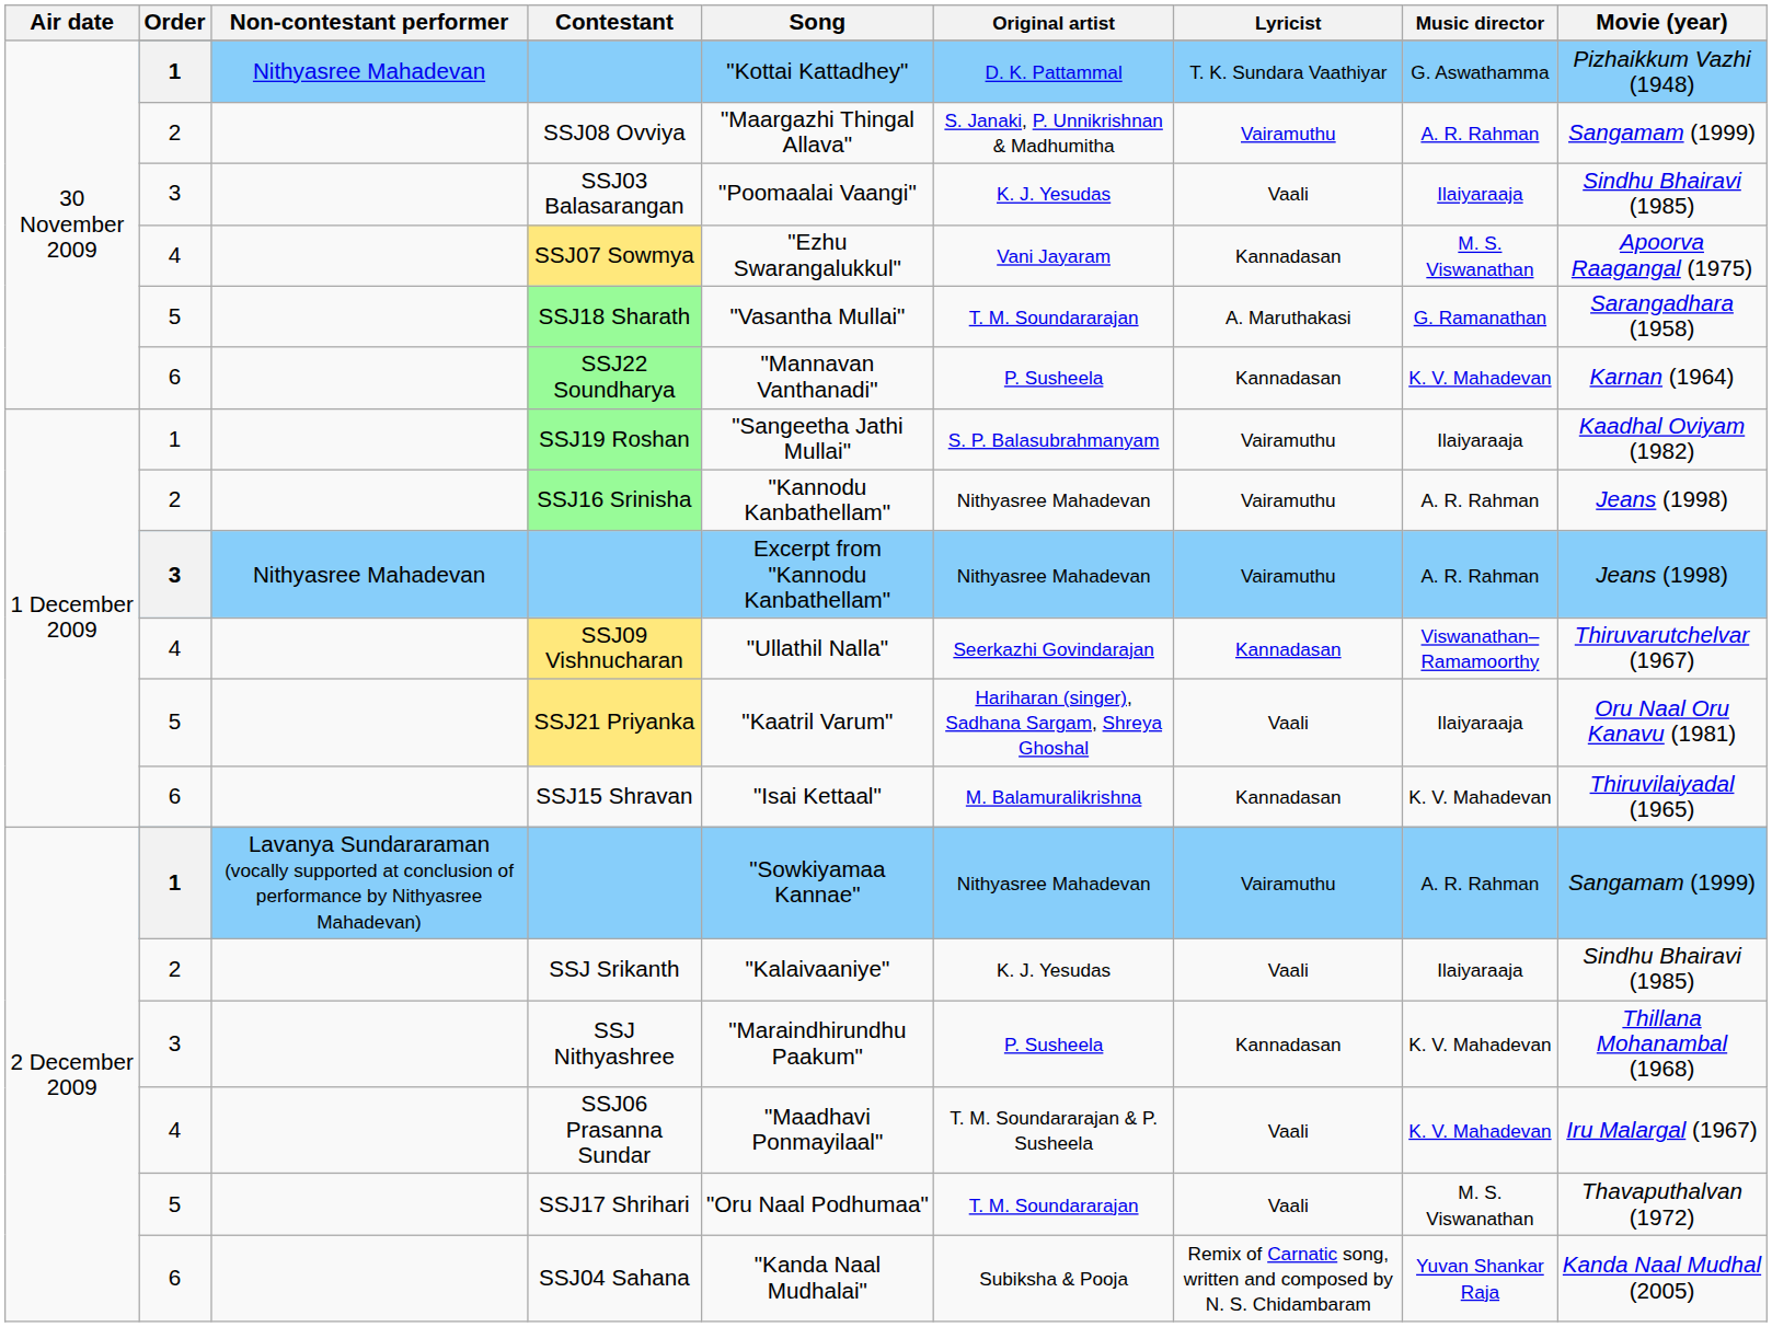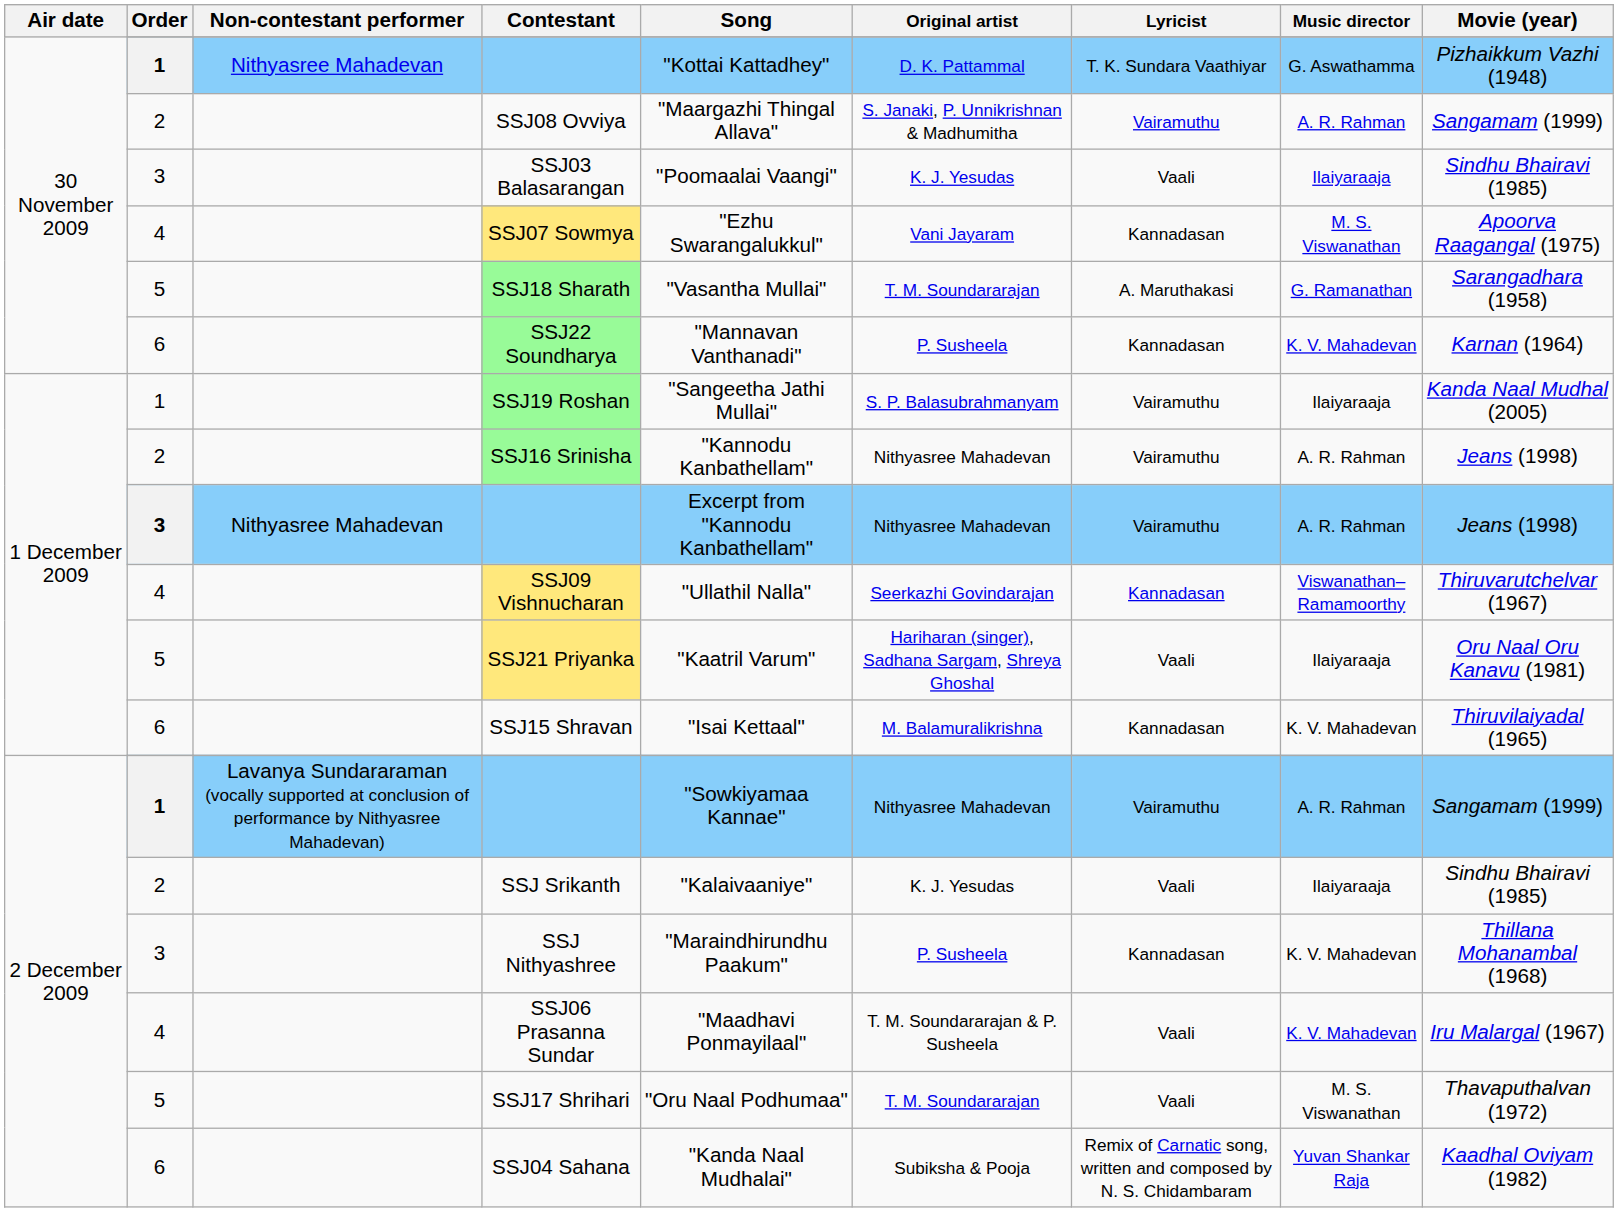 <table class="wikitable sortable sticky-header" style="text-align: center; width: auto;">
 <tr style="background:lightgrey; text-align:center;">
 <th>Air date</th>
 <th>Order</th>
 <th>Non-contestant performer</th>
 <th>Contestant</th>
 <th>Song</th>
 <th><small>Original artist</small></th>
 <th><small>Lyricist</small></th>
 <th><small>Music director</small></th>
 <th>Movie (year)</th>
 </tr>
 <tr>
 <td rowspan=7>30 November 2009</td>
 </tr>
 <tr style="background:lightskyblue">
 <th scope="row">1</th>
 <td><a href='#'>Nithyasree Mahadevan</a></td>
 <td></td>
 <td>"Kottai Kattadhey"</td>
 <td><small><a href='#'>D. K. Pattammal</a></small></td>
 <td><small>T. K. Sundara Vaathiyar</small></td>
 <td><small>G. Aswathamma</small></td>
 <td><em>Pizhaikkum Vazhi</em> (1948)</td>
 </tr>
 <tr>
 <td>2</td>
 <td></td>
 <td>SSJ08 Ovviya</td>
 <td>"Maargazhi Thingal Allava"</td>
 <td><small><a href='#'>S. Janaki</a>, <a href='#'>P. Unnikrishnan</a> & Madhumitha</small></td>
 <td><small><a href='#'>Vairamuthu</a></small></td>
 <td><small><a href='#'>A. R. Rahman</a></small></td>
 <td><em><a href='#'>Sangamam</a></em> (1999)</td>
 </tr>
 <tr>
 <td>3</td>
 <td></td>
 <td>SSJ03 Balasarangan</td>
 <td>"Poomaalai Vaangi"</td>
 <td><small><a href='#'>K. J. Yesudas</a></small></td>
 <td><small>Vaali</small></td>
 <td><small><a href='#'>Ilaiyaraaja</a></small></td>
 <td><em><a href='#'>Sindhu Bhairavi</a></em> (1985)</td>
 </tr>
 <tr>
 <td>4</td>
 <td></td>
 <td style="background:#ffe87c">SSJ07 Sowmya</td>
 <td>"Ezhu Swarangalukkul"</td>
 <td><small><a href='#'>Vani Jayaram</a></small></td>
 <td><small>Kannadasan</small></td>
 <td><small><a href='#'>M. S. Viswanathan</a></small></td>
 <td><em><a href='#'>Apoorva Raagangal</a></em> (1975)</td>
 </tr>
 <tr>
 <td>5</td>
 <td></td>
 <td style="background:palegreen">SSJ18 Sharath</td>
 <td>"Vasantha Mullai"</td>
 <td><small><a href='#'>T. M. Soundararajan</a></small></td>
 <td><small>A. Maruthakasi</small></td>
 <td><small><a href='#'>G. Ramanathan</a></small></td>
 <td><em><a href='#'>Sarangadhara</a></em> (1958)</td>
 </tr>
 <tr>
 <td>6</td>
 <td></td>
 <td style="background:palegreen">SSJ22 Soundharya</td>
 <td>"Mannavan Vanthanadi"</td>
 <td><small><a href='#'>P. Susheela</a></small></td>
 <td><small>Kannadasan</small></td>
 <td><small><a href='#'>K. V. Mahadevan</a></small></td>
 <td><em><a href='#'>Karnan</a></em> (1964)</td>
 </tr>
 <tr>
 <td rowspan=6>1 December 2009</td>
 <td>1</td>
 <td></td>
 <td style="background:palegreen">SSJ19 Roshan</td>
 <td>"Sangeetha Jathi Mullai"</td>
 <td><small><a href='#'>S. P. Balasubrahmanyam</a></small></td>
 <td><small>Vairamuthu</small></td>
 <td><small>Ilaiyaraaja</small></td>
-<td><em><a href='#'>Kaadhal Oviyam</a></em> (1982)</td>
+<td><em><a href='#'>Kanda Naal Mudhal</a></em> (2005)</td>
 </tr>
 <tr>
 <td>2</td>
 <td></td>
 <td style="background:palegreen">SSJ16 Srinisha</td>
 <td>"Kannodu Kanbathellam"</td>
 <td><small>Nithyasree Mahadevan</small></td>
 <td><small>Vairamuthu</small></td>
 <td><small>A. R. Rahman</small></td>
 <td><em><a href='#'>Jeans</a></em> (1998)</td>
 </tr>
 <tr style="background:lightskyblue">
 <th scope="row">3</th>
 <td>Nithyasree Mahadevan</td>
 <td></td>
 <td>Excerpt from "Kannodu Kanbathellam"</td>
 <td><small>Nithyasree Mahadevan</small></td>
 <td><small>Vairamuthu</small></td>
 <td><small>A. R. Rahman</small></td>
 <td><em>Jeans</em> (1998)</td>
 </tr>
 <tr>
 <td>4</td>
 <td></td>
 <td style="background:#ffe87c">SSJ09 Vishnucharan</td>
 <td>"Ullathil Nalla"</td>
 <td><small><a href='#'>Seerkazhi Govindarajan</a></small></td>
 <td><small><a href='#'>Kannadasan</a></small></td>
 <td><small><a href='#'>Viswanathan–Ramamoorthy</a></small></td>
 <td><em><a href='#'>Thiruvarutchelvar</a></em> (1967)</td>
 </tr>
 <tr>
 <td>5</td>
 <td></td>
 <td style="background:#ffe87c">SSJ21 Priyanka</td>
 <td>"Kaatril Varum"</td>
 <td><small><a href='#'>Hariharan (singer)</a>, <a href='#'>Sadhana Sargam</a>, <a href='#'>Shreya Ghoshal</a></small></td>
 <td><small>Vaali</small></td>
 <td><small>Ilaiyaraaja</small></td>
 <td><em><a href='#'>Oru Naal Oru Kanavu</a></em> (1981)</td>
 </tr>
 <tr>
 <td>6</td>
 <td></td>
 <td>SSJ15 Shravan</td>
 <td>"Isai Kettaal"</td>
 <td><small><a href='#'>M. Balamuralikrishna</a></small></td>
 <td><small>Kannadasan</small></td>
 <td><small>K. V. Mahadevan</small></td>
 <td><em><a href='#'>Thiruvilaiyadal</a></em> (1965)</td>
 </tr>
 <tr>
 <td rowspan=7>2 December 2009</td>
 </tr>
 <tr style="background:lightskyblue">
 <th scope="row">1</th>
 <td>Lavanya Sundararaman <small>(vocally supported at conclusion of performance by Nithyasree Mahadevan)</small></td>
 <td></td>
 <td>"Sowkiyamaa Kannae"</td>
 <td><small>Nithyasree Mahadevan</small></td>
 <td><small>Vairamuthu</small></td>
 <td><small>A. R. Rahman</small></td>
 <td><em>Sangamam</em> (1999)</td>
 </tr>
 <tr>
 <td>2</td>
 <td></td>
 <td>SSJ Srikanth</td>
 <td>"Kalaivaaniye"</td>
 <td><small>K. J. Yesudas</small></td>
 <td><small>Vaali</small></td>
 <td><small>Ilaiyaraaja</small></td>
 <td><em>Sindhu Bhairavi</em> (1985)</td>
 </tr>
 <tr>
 <td>3</td>
 <td></td>
 <td>SSJ Nithyashree</td>
 <td>"Maraindhirundhu Paakum"</td>
 <td><small><a href='#'>P. Susheela</a></small></td>
 <td><small>Kannadasan</small></td>
 <td><small>K. V. Mahadevan</small></td>
 <td><em><a href='#'>Thillana Mohanambal</a></em> (1968)</td>
 </tr>
 <tr>
 <td>4</td>
 <td></td>
 <td>SSJ06 Prasanna Sundar</td>
 <td>"Maadhavi Ponmayilaal"</td>
 <td><small>T. M. Soundararajan & P. Susheela</small></td>
 <td><small>Vaali</small></td>
 <td><small><a href='#'>K. V. Mahadevan</a></small></td>
 <td><em><a href='#'>Iru Malargal</a></em> (1967)</td>
 </tr>
 <tr>
 <td>5</td>
 <td></td>
 <td>SSJ17 Shrihari</td>
 <td>"Oru Naal Podhumaa"</td>
 <td><small><a href='#'>T. M. Soundararajan</a></small></td>
 <td><small>Vaali</small></td>
 <td><small>M. S. Viswanathan</small></td>
 <td><em>Thavaputhalvan</em> (1972)</td>
 </tr>
 <tr>
 <td>6</td>
 <td></td>
 <td>SSJ04 Sahana</td>
 <td>"Kanda Naal Mudhalai"</td>
 <td><small>Subiksha & Pooja</small></td>
 <td><small>Remix of <a href='#'>Carnatic</a> song, written and composed by N. S. Chidambaram</small></td>
 <td><small><a href='#'>Yuvan Shankar Raja</a></small></td>
-<td><em><a href='#'>Kanda Naal Mudhal</a></em> (2005)</td>
+<td><em><a href='#'>Kaadhal Oviyam</a></em> (1982)</td>
 </tr>
 </table>
